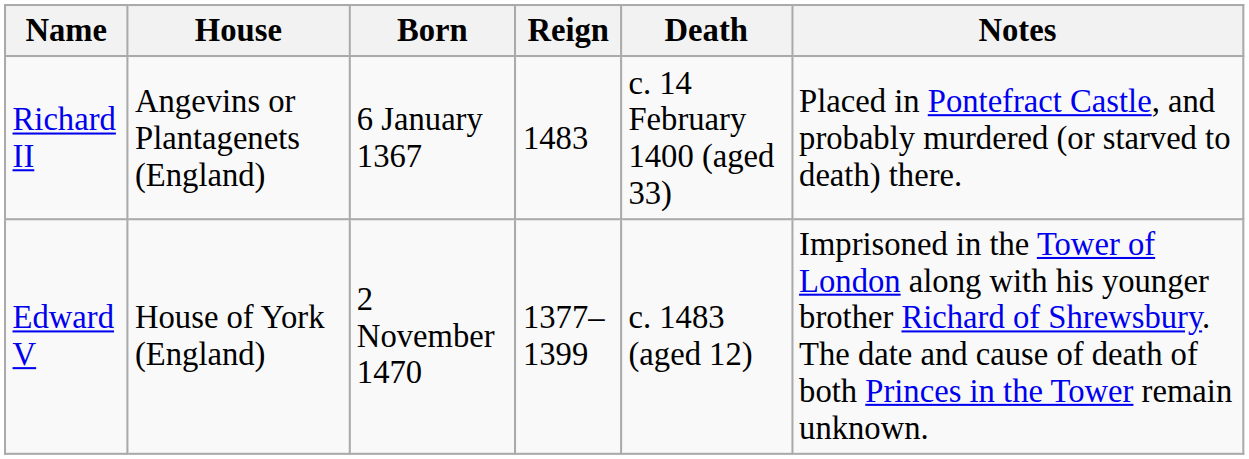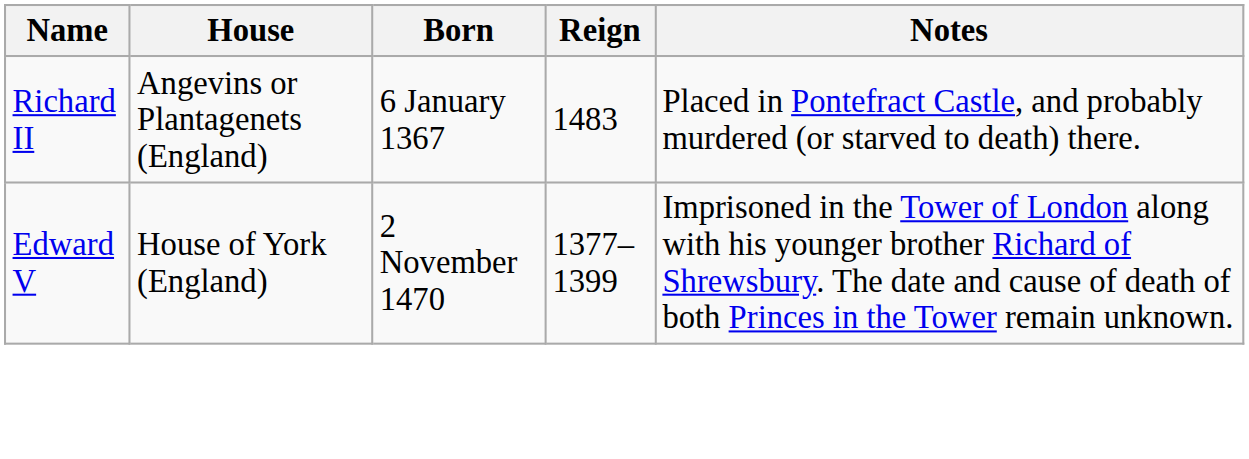 <table class="wikitable">
 <tr>
 <th>Name</th>
 <th>House</th>
 <th>Born</th>
 <th>Reign</th>
-<th>Death</th>
 <th>Notes</th>
 </tr>
 <tr>
 <td><a href='#'>Richard II</a></td>
 <td>Angevins or Plantagenets (England)</td>
 <td>6 January 1367</td>
 <td>1483</td>
-<td>c. 14 February 1400 (aged 33)</td>
 <td>Placed in <a href='#'>Pontefract Castle</a>, and probably murdered (or starved to death) there.</td>
 </tr>
 <tr>
 <td><a href='#'>Edward V</a></td>
 <td>House of York (England)</td>
 <td>2 November 1470</td>
 <td>1377–1399</td>
-<td>c. 1483 (aged 12)</td>
 <td>Imprisoned in the <a href='#'>Tower of London</a> along with his younger brother <a href='#'>Richard of Shrewsbury</a>. The date and cause of death of both <a href='#'>Princes in the Tower</a> remain unknown.</td>
 </tr>
 </table>
